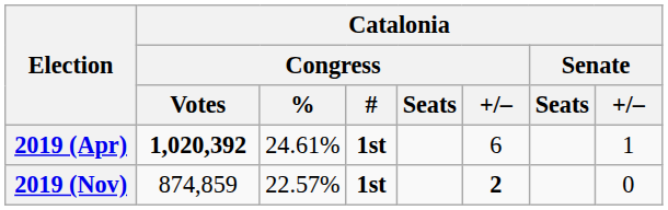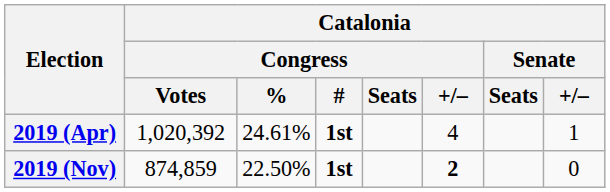 <table class="wikitable" style="font-size:95%; text-align:center;">
 <tr>
 <th rowspan="3" width="75">Election</th>
 <th colspan="7">Catalonia</th>
 </tr>
 <tr>
 <th colspan="5">Congress</th>
 <th colspan="2">Senate</th>
 </tr>
 <tr>
 <th width="70">Votes</th>
 <th width="35">%</th>
 <th width="25">#</th>
 <th>Seats</th>
 <th width="35">+/–</th>
 <th>Seats</th>
 <th width="35">+/–</th>
 </tr>
 <tr>
 <th><a href='#'>2019 (Apr)</a></th>
-<td><strong>1,020,392</strong></td>
+<td>1,020,392</td>
 <td>24.61%</td>
 <td><strong>1st</strong></td>
 <td></td>
-<td>6</td>
+<td>4</td>
 <td></td>
 <td>1</td>
 </tr>
 <tr>
 <th><a href='#'>2019 (Nov)</a></th>
 <td>874,859</td>
-<td>22.57%</td>
+<td>22.50%</td>
 <td><strong>1st</strong></td>
 <td></td>
 <td><strong>2</strong></td>
 <td></td>
 <td>0</td>
 </tr>
 </table>
